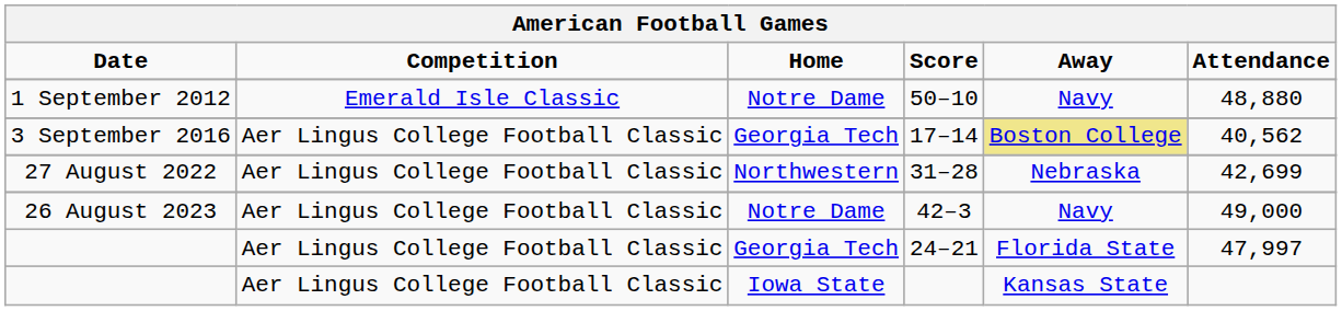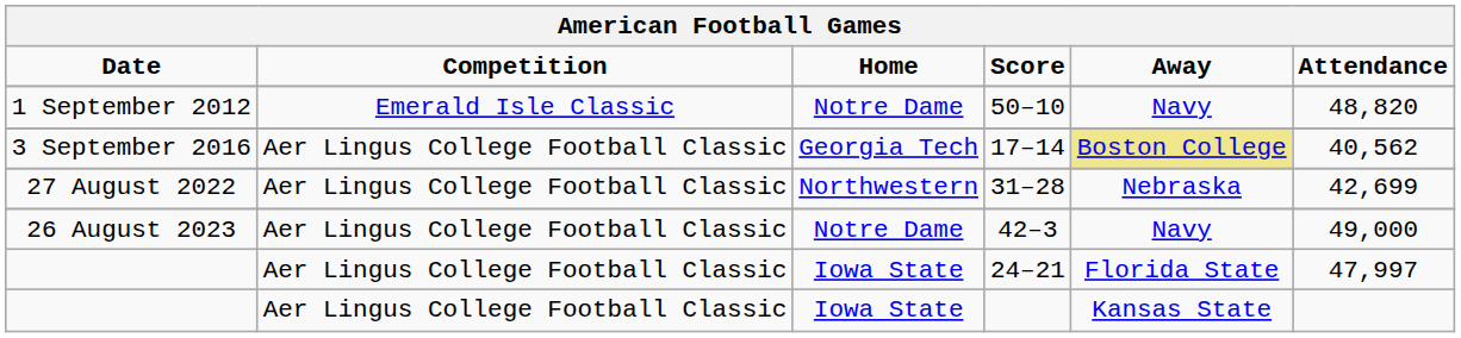 <table class="wikitable sortable collapsible collapsed" style="text-align: center;font-size:100%;">
 <tr>
 <th colspan=6>American Football Games</th>
 </tr>
 <tr>
 <td><strong>Date</strong></td>
 <td><strong>Competition</strong></td>
 <td><strong>Home</strong></td>
 <td><strong>Score</strong></td>
 <td><strong>Away</strong></td>
 <td><strong>Attendance</strong></td>
 </tr>
 <tr>
 </tr>
 <tr>
 <td>1 September 2012</td>
 <td><a href='#'>Emerald Isle Classic</a></td>
 <td><a href='#'>Notre Dame</a></td>
 <td>50–10</td>
 <td><a href='#'>Navy</a></td>
-<td>48,880</td>
+<td>48,820</td>
 </tr>
 <tr>
 </tr>
 <tr>
 <td>3 September 2016</td>
 <td>Aer Lingus College Football Classic</td>
 <td><a href='#'>Georgia Tech</a></td>
 <td>17–14</td>
 <td style="background: khaki;"><a href='#'>Boston College</a></td>
 <td>40,562</td>
 </tr>
 <tr>
 </tr>
 <tr>
 <td>27 August 2022</td>
 <td>Aer Lingus College Football Classic</td>
 <td><a href='#'>Northwestern</a></td>
 <td>31–28</td>
 <td><a href='#'>Nebraska</a></td>
 <td>42,699</td>
 </tr>
 <tr>
 </tr>
 <tr>
 <td>26 August 2023</td>
 <td>Aer Lingus College Football Classic</td>
 <td><a href='#'>Notre Dame</a></td>
 <td>42–3</td>
 <td><a href='#'>Navy</a></td>
 <td>49,000</td>
 </tr>
 <tr>
 <td></td>
 <td>Aer Lingus College Football Classic</td>
-<td><a href='#'>Georgia Tech</a></td>
+<td><a href='#'>Iowa State</a></td>
 <td>24–21</td>
 <td><a href='#'>Florida State</a></td>
 <td>47,997</td>
 </tr>
 <tr>
 <td></td>
 <td>Aer Lingus College Football Classic</td>
 <td><a href='#'>Iowa State</a></td>
 <td></td>
 <td><a href='#'>Kansas State</a></td>
 <td></td>
 </tr>
 </table>
